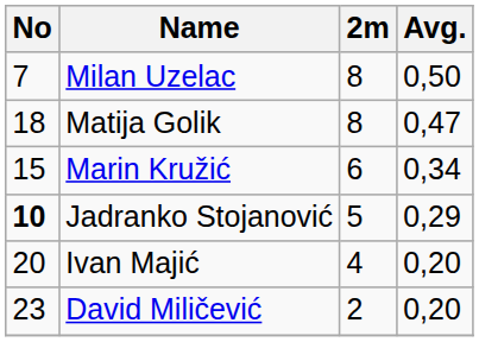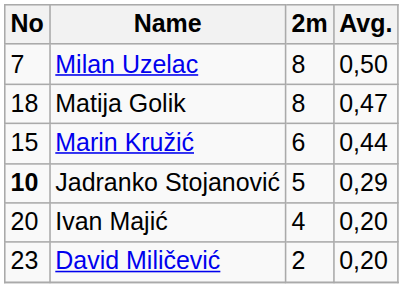 <table class="wikitable">
 <tr>
 <th>No</th>
 <th>Name</th>
 <th>2m</th>
 <th>Avg.</th>
 </tr>
 <tr>
 <td>7</td>
 <td><a href='#'>Milan Uzelac</a></td>
 <td>8</td>
 <td>0,50</td>
 </tr>
 <tr>
 <td>18</td>
 <td>Matija Golik</td>
 <td>8</td>
 <td>0,47</td>
 </tr>
 <tr>
 <td>15</td>
 <td><a href='#'>Marin Kružić</a></td>
 <td>6</td>
-<td>0,34</td>
+<td>0,44</td>
 </tr>
 <tr>
 <td><strong>10</strong></td>
 <td>Jadranko Stojanović</td>
 <td>5</td>
 <td>0,29</td>
 </tr>
 <tr>
 <td>20</td>
 <td>Ivan Majić</td>
 <td>4</td>
 <td>0,20</td>
 </tr>
 <tr>
 <td>23</td>
 <td><a href='#'>David Miličević</a></td>
 <td>2</td>
 <td>0,20</td>
 </tr>
 <tr>
 </tr>
 </table>
